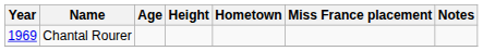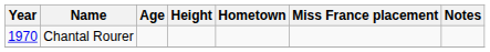 <table class="wikitable sortable">
 <tr>
 <th>Year</th>
 <th>Name</th>
 <th>Age</th>
 <th>Height</th>
 <th>Hometown</th>
 <th>Miss France placement</th>
 <th>Notes</th>
 </tr>
 <tr>
-<td><a href='#'>1969</a></td>
+<td><a href='#'>1970</a></td>
 <td>Chantal Rourer</td>
 <td></td>
 <td></td>
 <td></td>
 <td></td>
 <td></td>
 </tr>
 <tr>
 </tr>
 </table>
